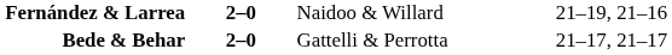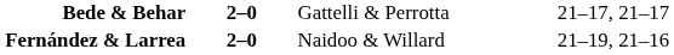 <table>
 <tr>
 <th width=200></th>
 <th width=80></th>
 <th width=200></th>
 <th width=220></th>
 </tr>
 <tr>
+<td align=right><strong>Bede & Behar</strong></td>
+<td align=center><strong>2–0</strong></td>
+<td align=left>Gattelli & Perrotta</td>
+<td>21–17, 21–17</td>
+</tr>
+<tr>
 <td align=right><strong>Fernández & Larrea</strong></td>
 <td align=center><strong>2–0</strong></td>
 <td align=left>Naidoo & Willard</td>
 <td>21–19, 21–16</td>
 </tr>
-<tr>
-<td align=right><strong>Bede & Behar</strong></td>
-<td align=center><strong>2–0</strong></td>
-<td align=left>Gattelli & Perrotta</td>
-<td>21–17, 21–17</td>
-</tr>
 </table>
